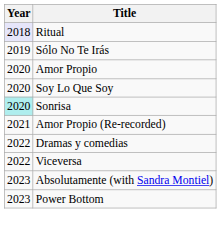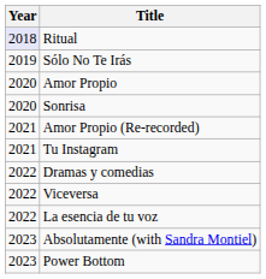 <table class="wikitable">
 <tr>
 <th>Year</th>
 <th>Title</th>
 </tr>
 <tr>
 <td style="background: lavender;">2018</td>
 <td>Ritual</td>
 </tr>
 <tr>
 <td>2019</td>
 <td>Sólo No Te Irás</td>
 </tr>
 <tr>
 <td>2020</td>
 <td>Amor Propio</td>
 </tr>
 <tr>
 <td>2020</td>
-<td>Soy Lo Que Soy</td>
-</tr>
-<tr>
-<td style="background: paleturquoise;">2020</td>
 <td>Sonrisa</td>
 </tr>
 <tr>
 <td>2021</td>
 <td>Amor Propio (Re-recorded)</td>
+</tr>
+<tr>
+<td>2021</td>
+<td>Tu Instagram</td>
 </tr>
 <tr>
 <td>2022</td>
 <td>Dramas y comedias</td>
 </tr>
 <tr>
 <td>2022</td>
 <td>Viceversa</td>
 </tr>
 <tr>
+<td>2022</td>
+<td>La esencia de tu voz</td>
+</tr>
+<tr>
 <td>2023</td>
 <td>Absolutamente (with <a href='#'>Sandra Montiel</a>)</td>
 </tr>
 <tr>
 <td>2023</td>
 <td>Power Bottom</td>
 </tr>
 </table>
